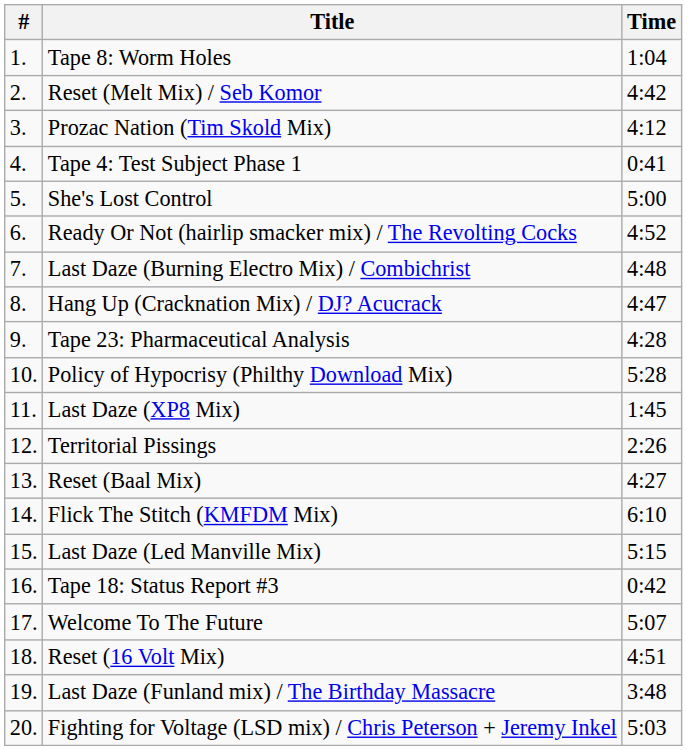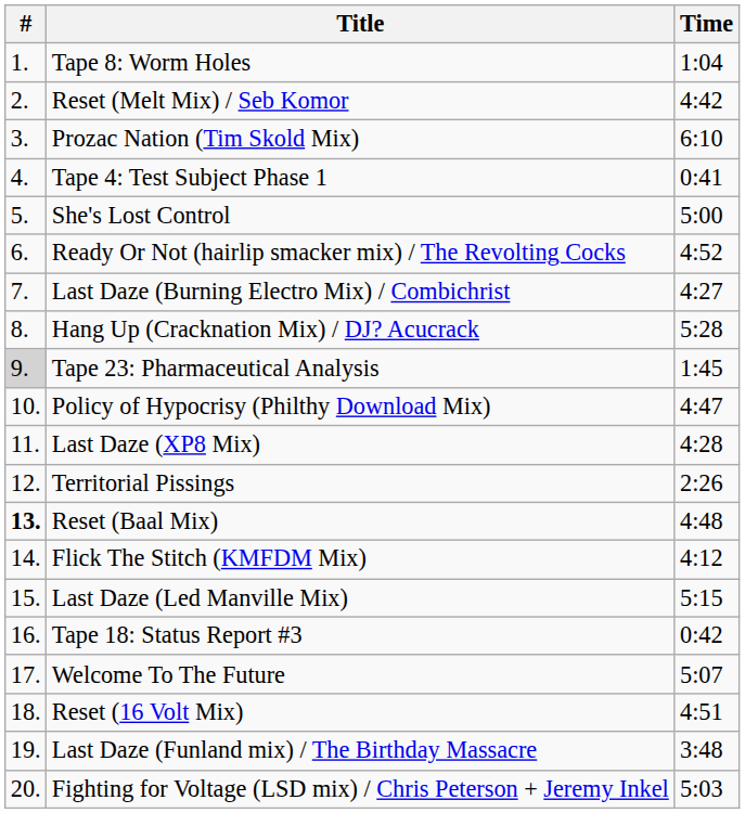 <table class="wikitable">
 <tr>
 <th>#</th>
 <th>Title</th>
 <th>Time</th>
 </tr>
 <tr>
 <td>1.</td>
 <td>Tape 8: Worm Holes</td>
 <td>1:04</td>
 </tr>
 <tr>
 <td>2.</td>
 <td>Reset (Melt Mix) / <a href='#'>Seb Komor</a></td>
 <td>4:42</td>
 </tr>
 <tr>
 <td>3.</td>
 <td>Prozac Nation (<a href='#'>Tim Skold</a> Mix)</td>
-<td>4:12</td>
+<td>6:10</td>
 </tr>
 <tr>
 <td>4.</td>
 <td>Tape 4: Test Subject Phase 1</td>
 <td>0:41</td>
 </tr>
 <tr>
 <td>5.</td>
 <td>She's Lost Control</td>
 <td>5:00</td>
 </tr>
 <tr>
 <td>6.</td>
 <td>Ready Or Not (hairlip smacker mix) / <a href='#'>The Revolting Cocks</a></td>
 <td>4:52</td>
 </tr>
 <tr>
 <td>7.</td>
 <td>Last Daze (Burning Electro Mix) / <a href='#'>Combichrist</a></td>
-<td>4:48</td>
+<td>4:27</td>
 </tr>
 <tr>
 <td>8.</td>
 <td>Hang Up (Cracknation Mix) / <a href='#'>DJ? Acucrack</a></td>
-<td>4:47</td>
+<td>5:28</td>
 </tr>
 <tr>
-<td>9.</td>
+<td style="background: lightgrey;">9.</td>
 <td>Tape 23: Pharmaceutical Analysis</td>
-<td>4:28</td>
+<td>1:45</td>
 </tr>
 <tr>
 <td>10.</td>
 <td>Policy of Hypocrisy (Philthy <a href='#'>Download</a> Mix)</td>
-<td>5:28</td>
+<td>4:47</td>
 </tr>
 <tr>
 <td>11.</td>
 <td>Last Daze (<a href='#'>XP8</a> Mix)</td>
-<td>1:45</td>
+<td>4:28</td>
 </tr>
 <tr>
 <td>12.</td>
 <td>Territorial Pissings</td>
 <td>2:26</td>
 </tr>
 <tr>
-<td>13.</td>
+<td><strong>13.</strong></td>
 <td>Reset (Baal Mix)</td>
-<td>4:27</td>
+<td>4:48</td>
 </tr>
 <tr>
 <td>14.</td>
 <td>Flick The Stitch (<a href='#'>KMFDM</a> Mix)</td>
-<td>6:10</td>
+<td>4:12</td>
 </tr>
 <tr>
 <td>15.</td>
 <td>Last Daze (Led Manville Mix)</td>
 <td>5:15</td>
 </tr>
 <tr>
 <td>16.</td>
 <td>Tape 18: Status Report #3</td>
 <td>0:42</td>
 </tr>
 <tr>
 <td>17.</td>
 <td>Welcome To The Future</td>
 <td>5:07</td>
 </tr>
 <tr>
 <td>18.</td>
 <td>Reset (<a href='#'>16 Volt</a> Mix)</td>
 <td>4:51</td>
 </tr>
 <tr>
 <td>19.</td>
 <td>Last Daze (Funland mix) / <a href='#'>The Birthday Massacre</a></td>
 <td>3:48</td>
 </tr>
 <tr>
 <td>20.</td>
 <td>Fighting for Voltage (LSD mix)  / <a href='#'>Chris Peterson</a> + <a href='#'>Jeremy Inkel</a></td>
 <td>5:03</td>
 </tr>
 <tr>
 </tr>
 </table>
